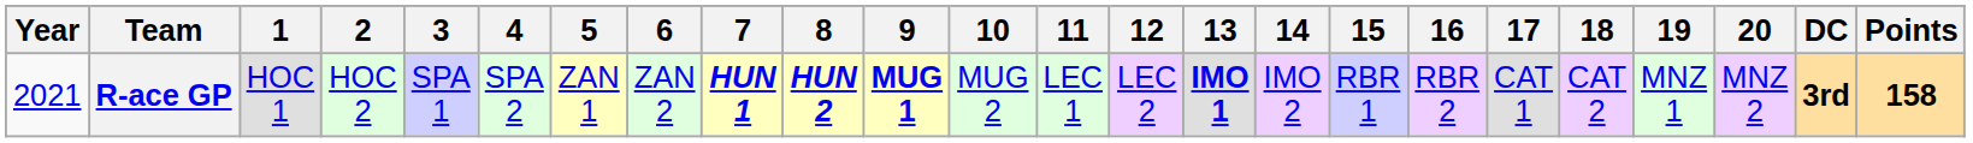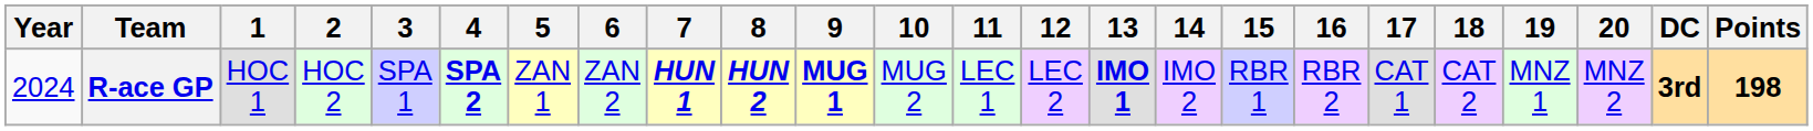 <table class="wikitable" style="text-align:center; font-size:85%;">
 <tr>
 <th>Year</th>
 <th>Team</th>
 <th>1</th>
 <th>2</th>
 <th>3</th>
 <th>4</th>
 <th>5</th>
 <th>6</th>
 <th>7</th>
 <th>8</th>
 <th>9</th>
 <th>10</th>
 <th>11</th>
 <th>12</th>
 <th>13</th>
 <th>14</th>
 <th>15</th>
 <th>16</th>
 <th>17</th>
 <th>18</th>
 <th>19</th>
 <th>20</th>
 <th>DC</th>
 <th>Points</th>
 </tr>
 <tr>
-<td><a href='#'>2021</a></td>
+<td><a href='#'>2024</a></td>
 <th nowrap><a href='#'>R-ace GP</a></th>
 <td style="background:#dfdfdf;"><a href='#'>HOC<br>1</a><br></td>
 <td style="background:#dfffdf;"><a href='#'>HOC<br>2</a><br></td>
 <td style="background:#cfcfff;"><a href='#'>SPA<br>1</a><br></td>
-<td style="background:#dfffdf;"><a href='#'>SPA<br>2</a><br></td>
+<td style="background:#dfffdf;"><strong><a href='#'>SPA<br>2</a><br></strong></td>
 <td style="background:#ffffbf;"><a href='#'>ZAN<br>1</a><br></td>
 <td style="background:#dfffdf;"><a href='#'>ZAN<br>2</a><br></td>
 <td style="background:#ffffbf;"><strong><em><a href='#'>HUN<br>1</a></em></strong><br></td>
 <td style="background:#ffffbf;"><strong><em><a href='#'>HUN<br>2</a></em></strong><br></td>
 <td style="background:#ffffbf;"><strong><a href='#'>MUG<br>1</a></strong><br></td>
 <td style="background:#dfffdf;"><a href='#'>MUG<br>2</a><br></td>
 <td style="background:#dfffdf;"><a href='#'>LEC<br>1</a><br></td>
 <td style="background:#efcfff;"><a href='#'>LEC<br>2</a><br></td>
 <td style="background:#dfdfdf;"><strong><a href='#'>IMO<br>1</a><br></strong></td>
 <td style="background:#efcfff;"><a href='#'>IMO<br>2</a><br></td>
 <td style="background:#cfcfff;"><a href='#'>RBR<br>1</a><br></td>
 <td style="background:#efcfff;"><a href='#'>RBR<br>2</a><br></td>
 <td style="background:#dfdfdf;"><a href='#'>CAT<br>1</a><br></td>
 <td style="background:#efcfff;"><a href='#'>CAT<br>2</a><br></td>
 <td style="background:#dfffdf;"><a href='#'>MNZ<br>1</a><br></td>
 <td style="background:#efcfff;"><a href='#'>MNZ<br>2</a><br></td>
 <th style="background:#FFDF9F;">3rd</th>
-<th style="background:#FFDF9F;">158</th>
+<th style="background:#FFDF9F;">198</th>
 </tr>
 </table>
